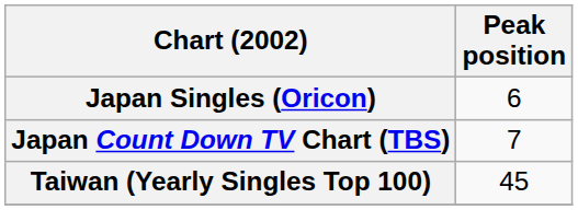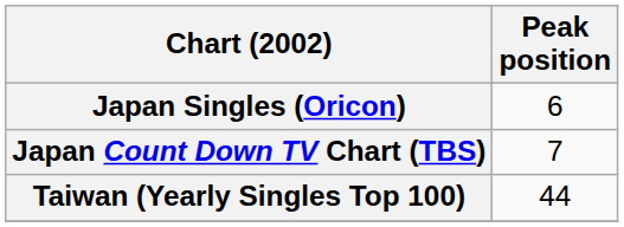 <table class="wikitable plainrowheaders">
 <tr>
 <th scope="col">Chart (2002)</th>
 <th scope="col">Peak<br>position</th>
 </tr>
 <tr>
 <th scope="row">Japan Singles (<a href='#'>Oricon</a>)</th>
 <td style="text-align:center;">6</td>
 </tr>
 <tr>
 <th scope="row">Japan <em><a href='#'>Count Down TV</a></em> Chart (<a href='#'>TBS</a>)</th>
 <td style="text-align:center;">7</td>
 </tr>
 <tr>
 <th scope="row">Taiwan (Yearly Singles Top 100)</th>
-<td style="text-align:center;">45</td>
+<td style="text-align:center;">44</td>
 </tr>
 <tr>
 </tr>
 </table>
